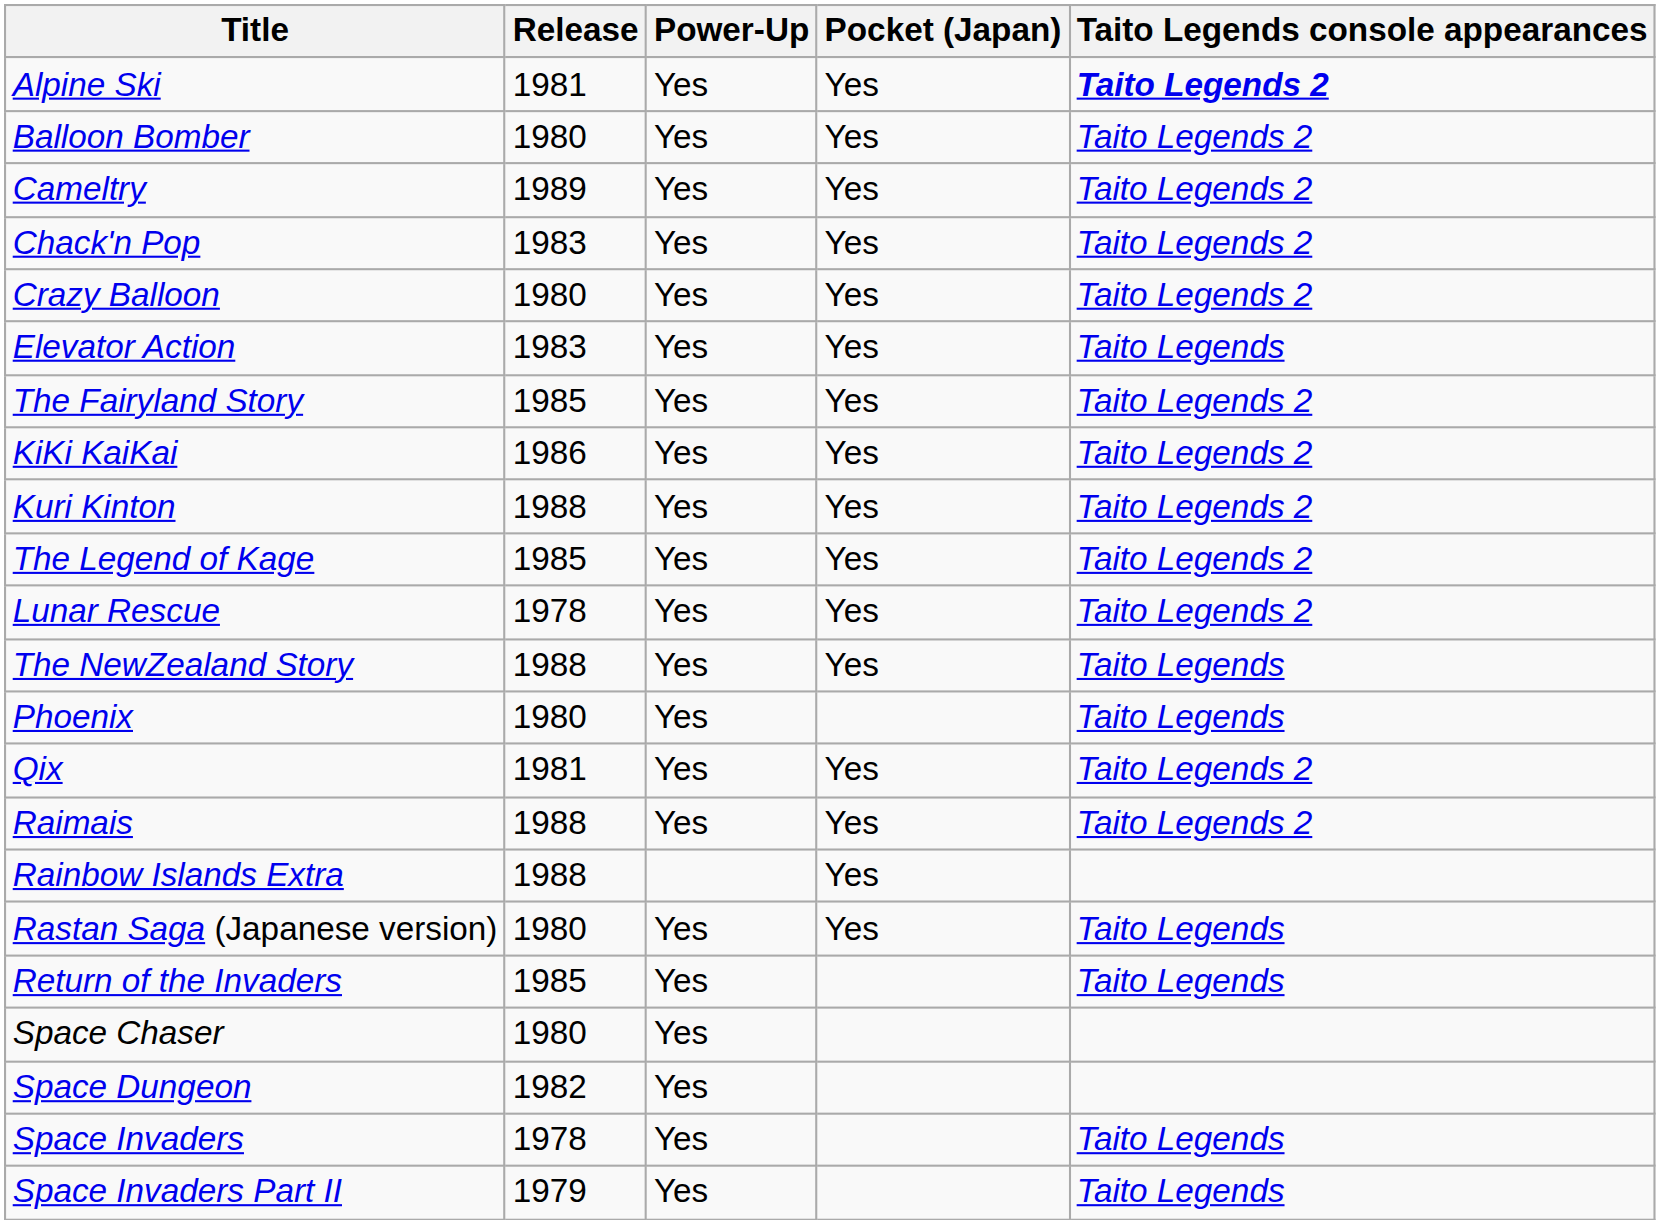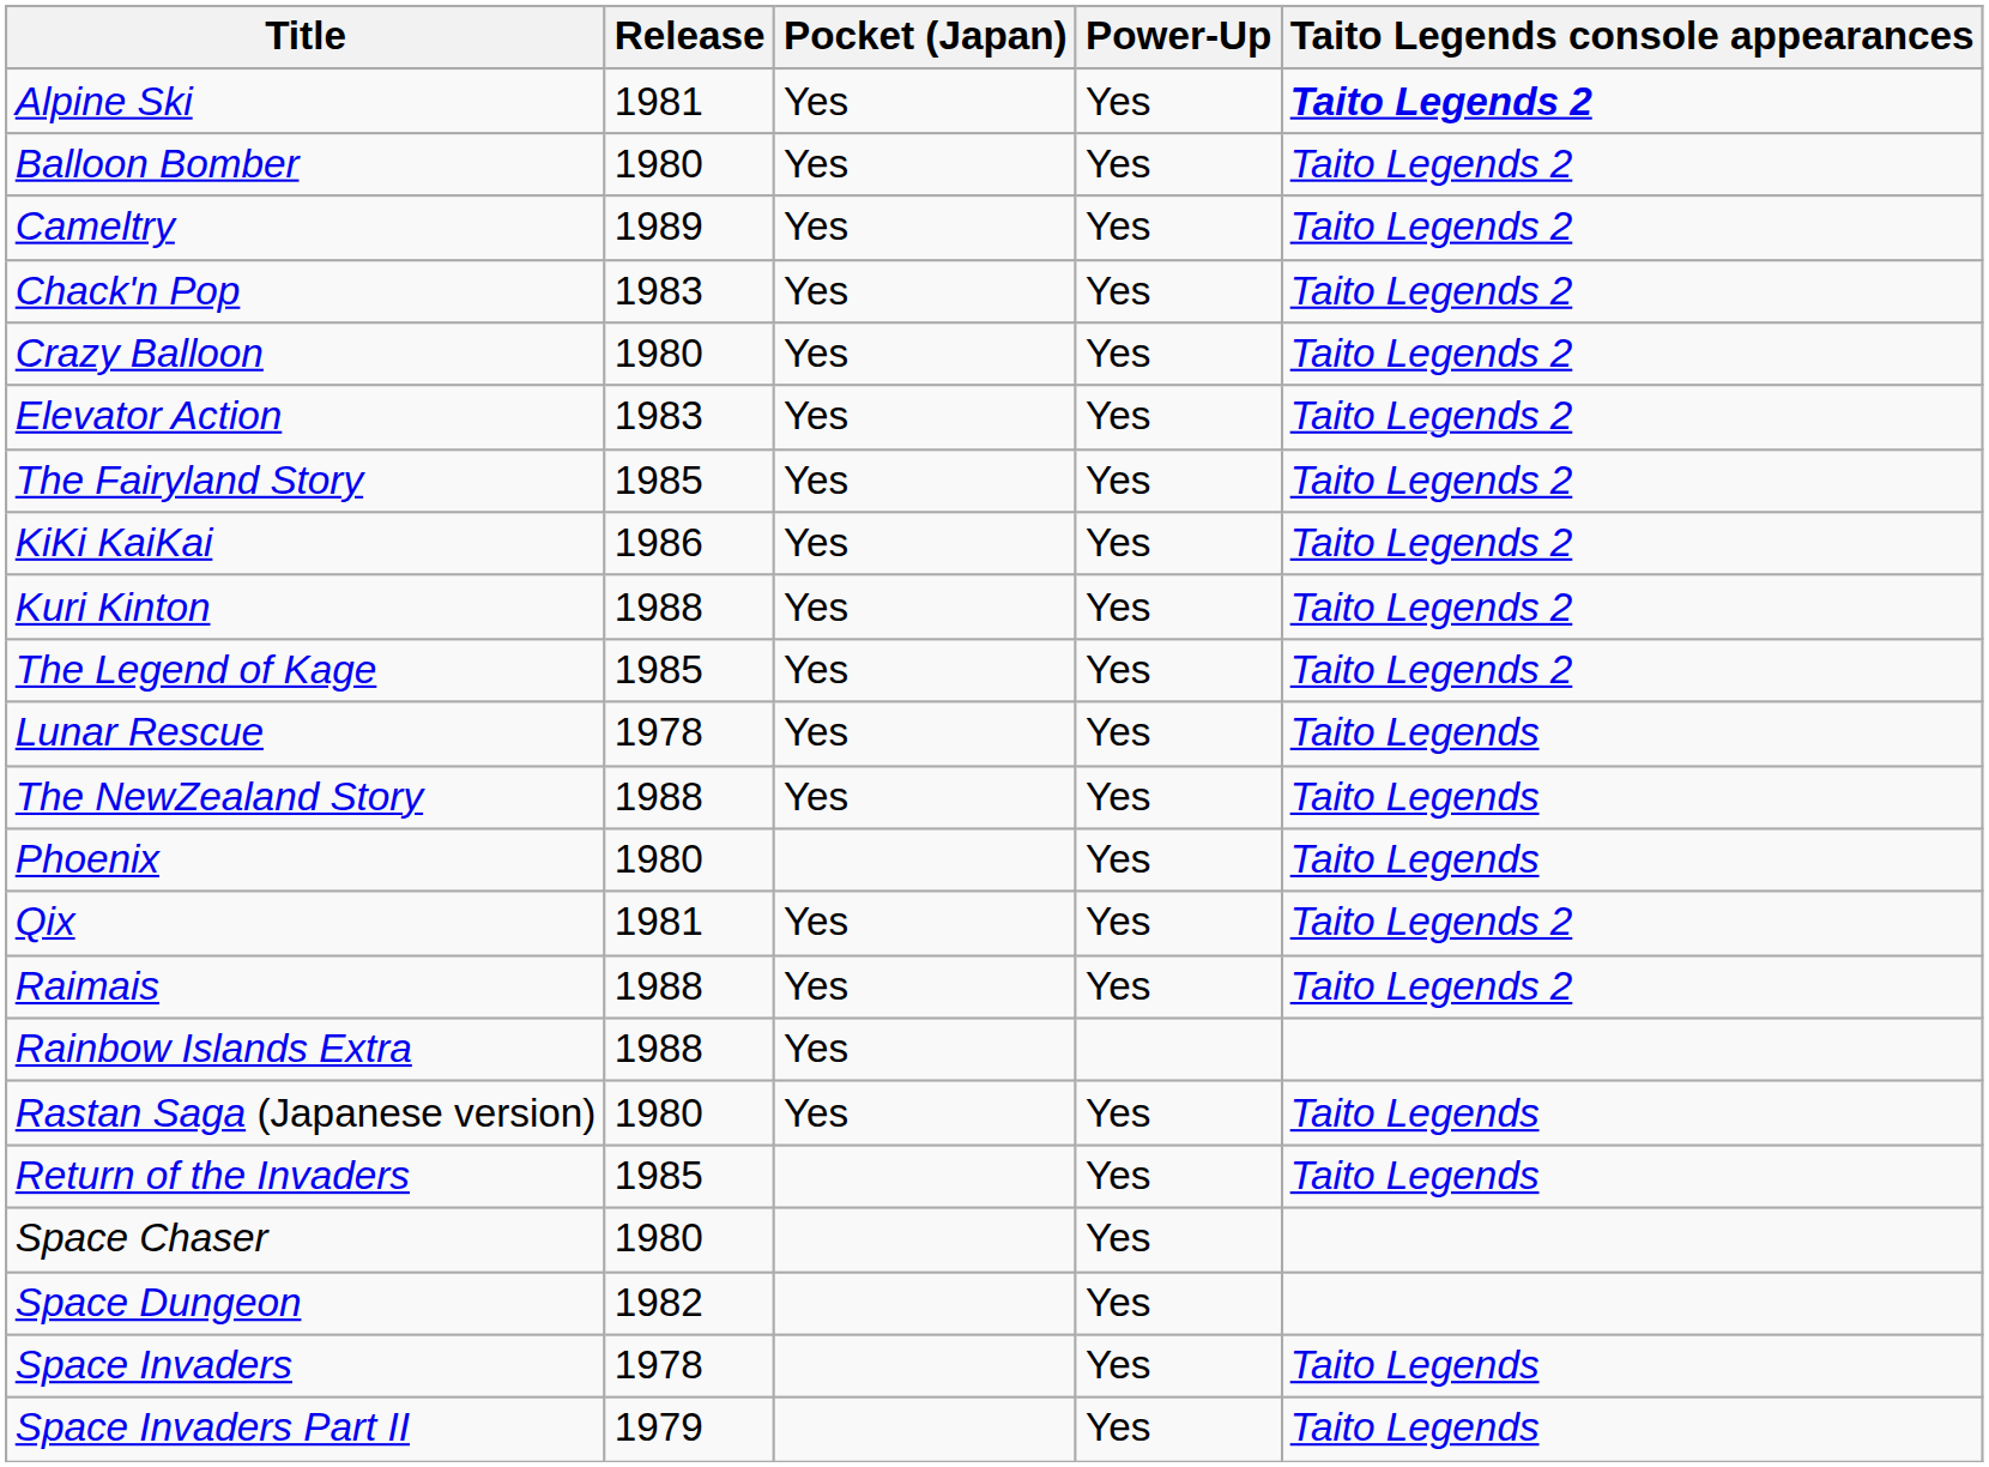 <table class="wikitable sortable" border="1">
 <tr>
 <th scope="col">Title</th>
 <th scope="col">Release</th>
+<th scope="col">Pocket (Japan)</th>
 <th scope="col">Power-Up</th>
-<th scope="col">Pocket (Japan)</th>
 <th scope="col">Taito Legends console appearances</th>
 </tr>
 <tr>
 <td><em><a href='#'>Alpine Ski</a></em></td>
 <td>1981</td>
 <td>Yes</td>
 <td>Yes</td>
 <td><strong><em><a href='#'>Taito Legends 2</a></em></strong></td>
 </tr>
 <tr>
 <td><em><a href='#'>Balloon Bomber</a></em></td>
 <td>1980</td>
 <td>Yes</td>
 <td>Yes</td>
 <td><em><a href='#'>Taito Legends 2</a></em></td>
 </tr>
 <tr>
 <td><em><a href='#'>Cameltry</a></em></td>
 <td>1989</td>
 <td>Yes</td>
 <td>Yes</td>
 <td><em><a href='#'>Taito Legends 2</a></em></td>
 </tr>
 <tr>
 <td><em><a href='#'>Chack'n Pop</a></em></td>
 <td>1983</td>
 <td>Yes</td>
 <td>Yes</td>
 <td><em><a href='#'>Taito Legends 2</a></em></td>
 </tr>
 <tr>
 <td><em><a href='#'>Crazy Balloon</a></em></td>
 <td>1980</td>
 <td>Yes</td>
 <td>Yes</td>
 <td><em><a href='#'>Taito Legends 2</a></em></td>
 </tr>
 <tr>
 <td><em><a href='#'>Elevator Action</a></em></td>
 <td>1983</td>
 <td>Yes</td>
 <td>Yes</td>
-<td><em><a href='#'>Taito Legends</a></em></td>
+<td><em><a href='#'>Taito Legends 2</a></em></td>
 </tr>
 <tr>
 <td><em><a href='#'>The Fairyland Story</a></em></td>
 <td>1985</td>
 <td>Yes</td>
 <td>Yes</td>
 <td><em><a href='#'>Taito Legends 2</a></em></td>
 </tr>
 <tr>
 <td><em><a href='#'>KiKi KaiKai</a></em></td>
 <td>1986</td>
 <td>Yes</td>
 <td>Yes</td>
 <td><em><a href='#'>Taito Legends 2</a></em></td>
 </tr>
 <tr>
 <td><em><a href='#'>Kuri Kinton</a></em></td>
 <td>1988</td>
 <td>Yes</td>
 <td>Yes</td>
 <td><em><a href='#'>Taito Legends 2</a></em></td>
 </tr>
 <tr>
 <td><em><a href='#'>The Legend of Kage</a></em></td>
 <td>1985</td>
 <td>Yes</td>
 <td>Yes</td>
 <td><em><a href='#'>Taito Legends 2</a></em></td>
 </tr>
 <tr>
 <td><em><a href='#'>Lunar Rescue</a></em></td>
 <td>1978</td>
 <td>Yes</td>
 <td>Yes</td>
-<td><em><a href='#'>Taito Legends 2</a></em></td>
+<td><em><a href='#'>Taito Legends</a></em></td>
 </tr>
 <tr>
 <td><em><a href='#'>The NewZealand Story</a></em></td>
 <td>1988</td>
 <td>Yes</td>
 <td>Yes</td>
 <td><em><a href='#'>Taito Legends</a></em></td>
 </tr>
 <tr>
 <td><em><a href='#'>Phoenix</a></em></td>
 <td>1980</td>
+<td></td>
 <td>Yes</td>
-<td></td>
 <td><em><a href='#'>Taito Legends</a></em></td>
 </tr>
 <tr>
 <td><em><a href='#'>Qix</a></em></td>
 <td>1981</td>
 <td>Yes</td>
 <td>Yes</td>
 <td><em><a href='#'>Taito Legends 2</a></em></td>
 </tr>
 <tr>
 <td><em><a href='#'>Raimais</a></em></td>
 <td>1988</td>
 <td>Yes</td>
 <td>Yes</td>
 <td><em><a href='#'>Taito Legends 2</a></em></td>
 </tr>
 <tr>
 <td><em><a href='#'>Rainbow Islands Extra</a></em></td>
 <td>1988</td>
+<td>Yes</td>
 <td></td>
-<td>Yes</td>
 <td></td>
 </tr>
 <tr>
 <td><em><a href='#'>Rastan Saga</a></em> (Japanese version)</td>
 <td>1980</td>
 <td>Yes</td>
 <td>Yes</td>
 <td><em><a href='#'>Taito Legends</a></em></td>
 </tr>
 <tr>
 <td><em><a href='#'>Return of the Invaders</a></em></td>
 <td>1985</td>
+<td></td>
 <td>Yes</td>
-<td></td>
 <td><em><a href='#'>Taito Legends</a></em></td>
 </tr>
 <tr>
 <td><em>Space Chaser</em></td>
 <td>1980</td>
+<td></td>
 <td>Yes</td>
-<td></td>
 <td></td>
 </tr>
 <tr>
 <td><em><a href='#'>Space Dungeon</a></em></td>
 <td>1982</td>
+<td></td>
 <td>Yes</td>
-<td></td>
 <td></td>
 </tr>
 <tr>
 <td><em><a href='#'>Space Invaders</a></em></td>
 <td>1978</td>
+<td></td>
 <td>Yes</td>
-<td></td>
 <td><em><a href='#'>Taito Legends</a></em></td>
 </tr>
 <tr>
 <td><em><a href='#'>Space Invaders Part II</a></em></td>
 <td>1979</td>
+<td></td>
 <td>Yes</td>
-<td></td>
 <td><em><a href='#'>Taito Legends</a></em></td>
 </tr>
 </table>
